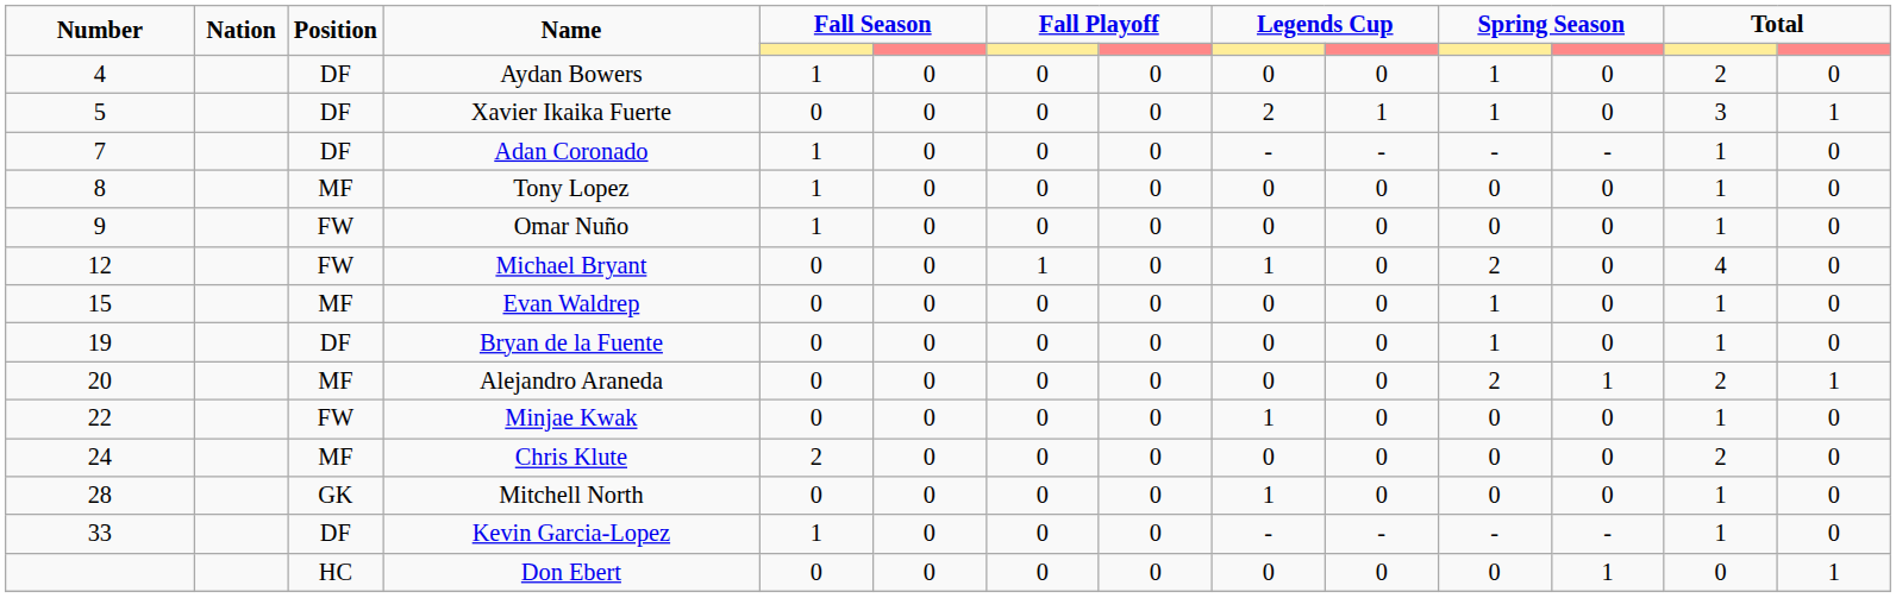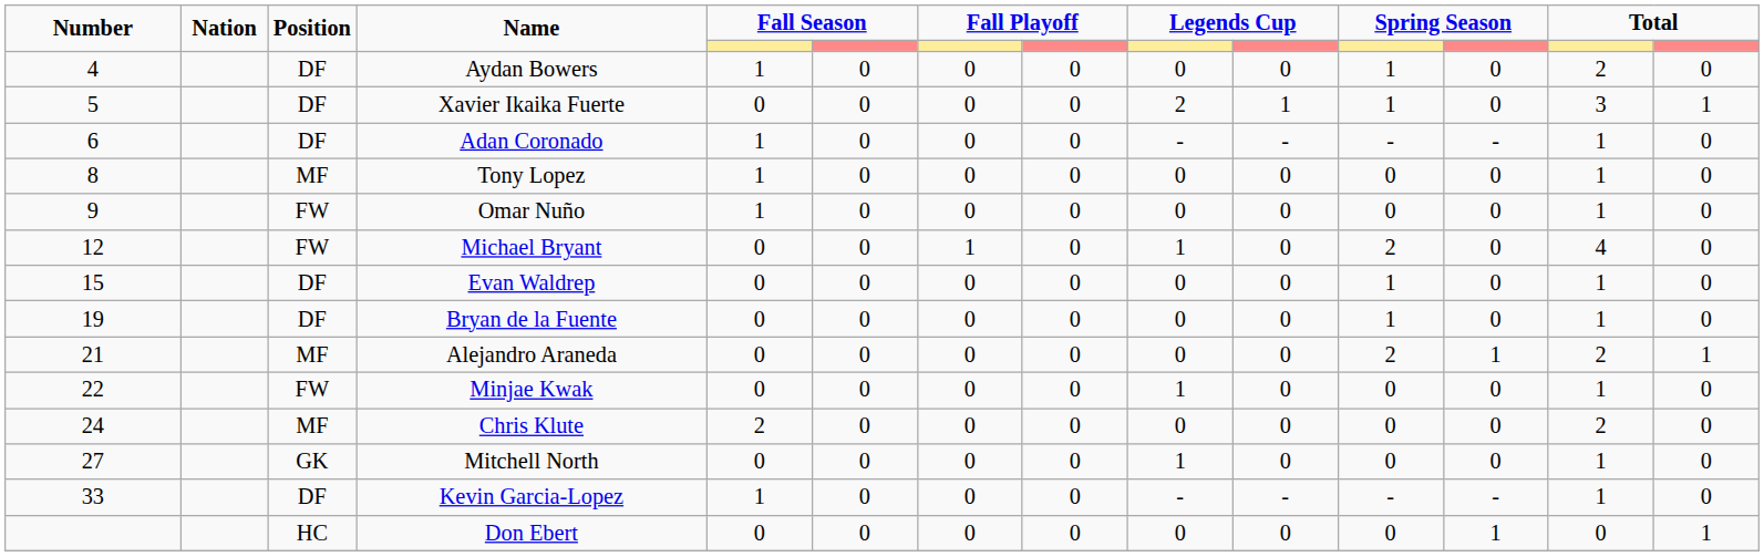 <table class="wikitable" style="text-align:center;">
 <tr>
 <td rowspan="2"  style="width:10%; text-align:center;"><strong>Number</strong></td>
 <td rowspan="2"  style="width:5%; text-align:center;"><strong>Nation</strong></td>
 <td rowspan="2"  style="width:5%; text-align:center;"><strong>Position</strong></td>
 <td rowspan="2"  style="width:20%; text-align:center;"><strong>Name</strong></td>
 <td colspan="2" style="text-align:center;"><strong><a href='#'>Fall Season</a></strong></td>
 <td colspan="2" style="text-align:center;"><strong><a href='#'>Fall Playoff</a></strong></td>
 <td colspan="2" style="text-align:center;"><strong><a href='#'>Legends Cup</a></strong></td>
 <td colspan="2" style="text-align:center;"><strong><a href='#'>Spring Season</a></strong></td>
 <td colspan="2" style="text-align:center;"><strong>Total</strong></td>
 </tr>
 <tr>
 <th style="width:60px; background:#fe9;"></th>
 <th style="width:60px; background:#ff8888;"></th>
 <th style="width:60px; background:#fe9;"></th>
 <th style="width:60px; background:#ff8888;"></th>
 <th style="width:60px; background:#fe9;"></th>
 <th style="width:60px; background:#ff8888;"></th>
 <th style="width:60px; background:#fe9;"></th>
 <th style="width:60px; background:#ff8888;"></th>
 <th style="width:60px; background:#fe9;"></th>
 <th style="width:60px; background:#ff8888;"></th>
 </tr>
 <tr>
 <td>4</td>
 <td></td>
 <td>DF</td>
 <td>Aydan Bowers</td>
 <td>1</td>
 <td>0</td>
 <td>0</td>
 <td>0</td>
 <td>0</td>
 <td>0</td>
 <td>1</td>
 <td>0</td>
 <td>2</td>
 <td>0</td>
 </tr>
 <tr>
 <td>5</td>
 <td></td>
 <td>DF</td>
 <td>Xavier Ikaika Fuerte</td>
 <td>0</td>
 <td>0</td>
 <td>0</td>
 <td>0</td>
 <td>2</td>
 <td>1</td>
 <td>1</td>
 <td>0</td>
 <td>3</td>
 <td>1</td>
 </tr>
 <tr>
-<td>7</td>
+<td>6</td>
 <td></td>
 <td>DF</td>
 <td><a href='#'>Adan Coronado</a></td>
 <td>1</td>
 <td>0</td>
 <td>0</td>
 <td>0</td>
 <td>-</td>
 <td>-</td>
 <td>-</td>
 <td>-</td>
 <td>1</td>
 <td>0</td>
 </tr>
 <tr>
 <td>8</td>
 <td></td>
 <td>MF</td>
 <td>Tony Lopez</td>
 <td>1</td>
 <td>0</td>
 <td>0</td>
 <td>0</td>
 <td>0</td>
 <td>0</td>
 <td>0</td>
 <td>0</td>
 <td>1</td>
 <td>0</td>
 </tr>
 <tr>
 <td>9</td>
 <td></td>
 <td>FW</td>
 <td>Omar Nuño</td>
 <td>1</td>
 <td>0</td>
 <td>0</td>
 <td>0</td>
 <td>0</td>
 <td>0</td>
 <td>0</td>
 <td>0</td>
 <td>1</td>
 <td>0</td>
 </tr>
 <tr>
 <td>12</td>
 <td></td>
 <td>FW</td>
 <td><a href='#'>Michael Bryant</a></td>
 <td>0</td>
 <td>0</td>
 <td>1</td>
 <td>0</td>
 <td>1</td>
 <td>0</td>
 <td>2</td>
 <td>0</td>
 <td>4</td>
 <td>0</td>
 </tr>
 <tr>
 <td>15</td>
 <td></td>
-<td>MF</td>
+<td>DF</td>
 <td><a href='#'>Evan Waldrep</a></td>
 <td>0</td>
 <td>0</td>
 <td>0</td>
 <td>0</td>
 <td>0</td>
 <td>0</td>
 <td>1</td>
 <td>0</td>
 <td>1</td>
 <td>0</td>
 </tr>
 <tr>
 <td>19</td>
 <td></td>
 <td>DF</td>
 <td><a href='#'>Bryan de la Fuente</a></td>
 <td>0</td>
 <td>0</td>
 <td>0</td>
 <td>0</td>
 <td>0</td>
 <td>0</td>
 <td>1</td>
 <td>0</td>
 <td>1</td>
 <td>0</td>
 </tr>
 <tr>
-<td>20</td>
+<td>21</td>
 <td></td>
 <td>MF</td>
 <td>Alejandro Araneda</td>
 <td>0</td>
 <td>0</td>
 <td>0</td>
 <td>0</td>
 <td>0</td>
 <td>0</td>
 <td>2</td>
 <td>1</td>
 <td>2</td>
 <td>1</td>
 </tr>
 <tr>
 <td>22</td>
 <td></td>
 <td>FW</td>
 <td><a href='#'>Minjae Kwak</a></td>
 <td>0</td>
 <td>0</td>
 <td>0</td>
 <td>0</td>
 <td>1</td>
 <td>0</td>
 <td>0</td>
 <td>0</td>
 <td>1</td>
 <td>0</td>
 </tr>
 <tr>
 <td>24</td>
 <td></td>
 <td>MF</td>
 <td><a href='#'>Chris Klute</a></td>
 <td>2</td>
 <td>0</td>
 <td>0</td>
 <td>0</td>
 <td>0</td>
 <td>0</td>
 <td>0</td>
 <td>0</td>
 <td>2</td>
 <td>0</td>
 </tr>
 <tr>
-<td>28</td>
+<td>27</td>
 <td></td>
 <td>GK</td>
 <td>Mitchell North</td>
 <td>0</td>
 <td>0</td>
 <td>0</td>
 <td>0</td>
 <td>1</td>
 <td>0</td>
 <td>0</td>
 <td>0</td>
 <td>1</td>
 <td>0</td>
 </tr>
 <tr>
 <td>33</td>
 <td></td>
 <td>DF</td>
 <td><a href='#'>Kevin Garcia-Lopez</a></td>
 <td>1</td>
 <td>0</td>
 <td>0</td>
 <td>0</td>
 <td>-</td>
 <td>-</td>
 <td>-</td>
 <td>-</td>
 <td>1</td>
 <td>0</td>
 </tr>
 <tr>
 <td></td>
 <td></td>
 <td>HC</td>
 <td><a href='#'>Don Ebert</a></td>
 <td>0</td>
 <td>0</td>
 <td>0</td>
 <td>0</td>
 <td>0</td>
 <td>0</td>
 <td>0</td>
 <td>1</td>
 <td>0</td>
 <td>1</td>
 </tr>
 <tr>
 </tr>
 </table>
